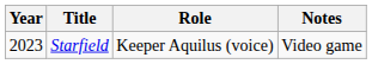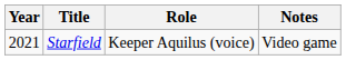 <table class="wikitable sortable">
 <tr>
 <th>Year</th>
 <th>Title</th>
 <th>Role</th>
 <th>Notes</th>
 </tr>
 <tr>
-<td>2023</td>
+<td>2021</td>
 <td><em><a href='#'>Starfield</a></em></td>
 <td>Keeper Aquilus (voice)</td>
 <td>Video game</td>
 </tr>
 </table>
